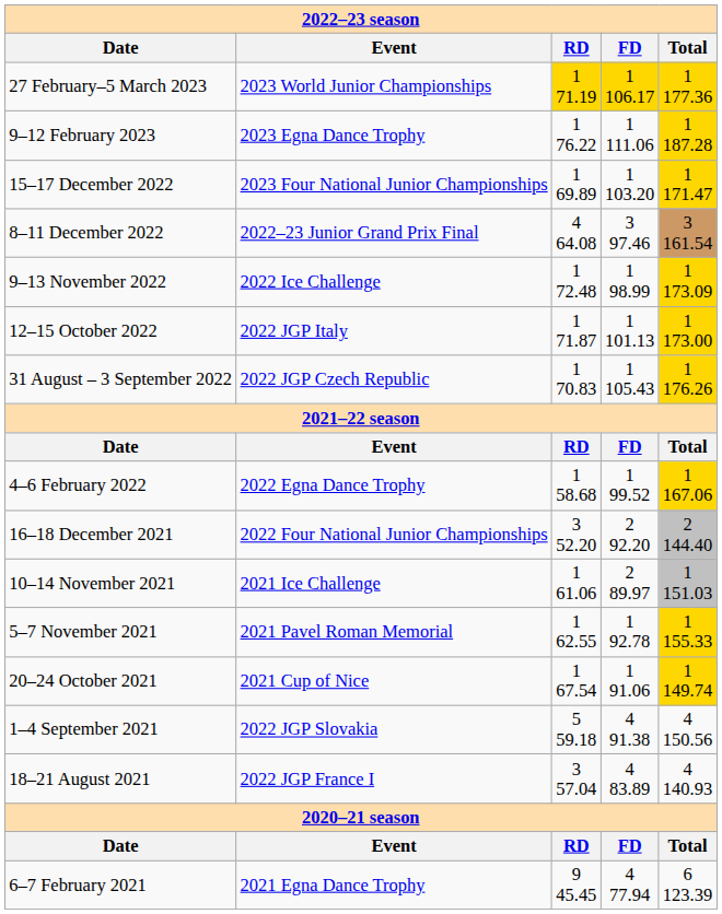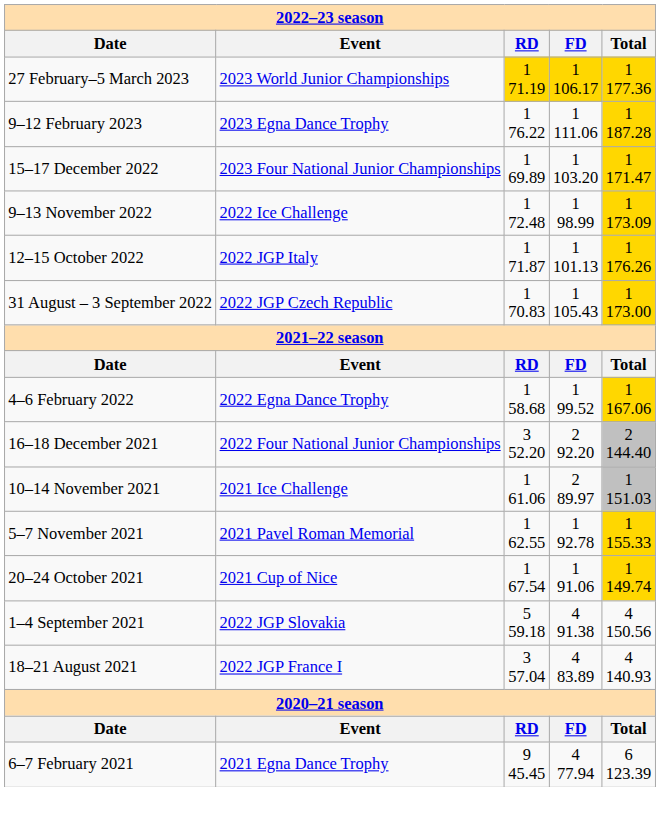 <table class="wikitable">
 <tr>
 <td style="background-color: #ffdead; " colspan=5 align=center><a href='#'><strong>2022–23 season</strong></a></td>
 </tr>
 <tr>
 <th>Date</th>
 <th>Event</th>
 <th><a href='#'>RD</a></th>
 <th><a href='#'>FD</a></th>
 <th>Total</th>
 </tr>
 <tr>
 <td>27 February–5 March 2023</td>
 <td><a href='#'>2023 World Junior Championships</a></td>
 <td align=center bgcolor=gold>1 <br> 71.19</td>
 <td align=center bgcolor=gold>1 <br> 106.17</td>
 <td align=center bgcolor=gold>1<br> 177.36</td>
 </tr>
 <tr>
 <td>9–12 February 2023</td>
 <td><a href='#'>2023 Egna Dance Trophy</a></td>
 <td align=center>1 <br> 76.22</td>
 <td align=center>1 <br> 111.06</td>
 <td align=center bgcolor=gold>1 <br> 187.28</td>
 </tr>
 <tr>
 <td>15–17 December 2022</td>
 <td><a href='#'>2023 Four National Junior Championships</a></td>
 <td align=center>1 <br> 69.89</td>
 <td align=center>1 <br> 103.20</td>
 <td align=center bgcolor=gold>1 <br> 171.47</td>
 </tr>
 <tr>
-<td>8–11 December 2022</td>
-<td><a href='#'>2022–23 Junior Grand Prix Final</a></td>
-<td align=center>4 <br> 64.08</td>
-<td align=center>3 <br> 97.46</td>
-<td align=center bgcolor=cc9966>3 <br> 161.54</td>
-</tr>
-<tr>
 <td>9–13 November 2022</td>
 <td><a href='#'>2022 Ice Challenge</a></td>
 <td align=center>1 <br> 72.48</td>
 <td align=center>1 <br> 98.99</td>
 <td align=center bgcolor=gold>1 <br> 173.09</td>
 </tr>
 <tr>
 <td>12–15 October 2022</td>
 <td><a href='#'>2022 JGP Italy</a></td>
 <td align=center>1 <br> 71.87</td>
 <td align=center>1 <br> 101.13</td>
-<td align=center bgcolor=gold>1 <br> 173.00</td>
+<td align=center bgcolor=gold>1 <br> 176.26</td>
 </tr>
 <tr>
 <td>31 August – 3 September 2022</td>
 <td><a href='#'>2022 JGP Czech Republic</a></td>
 <td align=center>1 <br> 70.83</td>
 <td align=center>1 <br> 105.43</td>
-<td align=center bgcolor=gold>1 <br> 176.26</td>
+<td align=center bgcolor=gold>1 <br> 173.00</td>
 </tr>
 <tr>
 <th style="background-color: #ffdead;" colspan=5 align=center><a href='#'>2021–22 season</a></th>
 </tr>
 <tr>
 <th>Date</th>
 <th>Event</th>
 <th><a href='#'>RD</a></th>
 <th><a href='#'>FD</a></th>
 <th>Total</th>
 </tr>
 <tr>
 <td>4–6 February 2022</td>
 <td><a href='#'>2022 Egna Dance Trophy</a></td>
 <td align=center>1 <br> 58.68</td>
 <td align=center>1 <br> 99.52</td>
 <td align=center bgcolor=gold>1 <br> 167.06</td>
 </tr>
 <tr>
 <td>16–18 December 2021</td>
 <td><a href='#'>2022 Four National Junior Championships</a></td>
 <td align=center>3 <br> 52.20</td>
 <td align=center>2 <br> 92.20</td>
 <td align=center bgcolor=silver>2 <br> 144.40</td>
 </tr>
 <tr>
 <td>10–14 November 2021</td>
 <td><a href='#'>2021 Ice Challenge</a></td>
 <td align=center>1 <br> 61.06</td>
 <td align=center>2 <br> 89.97</td>
 <td align=center bgcolor=silver>1 <br> 151.03</td>
 </tr>
 <tr>
 <td>5–7 November 2021</td>
 <td><a href='#'>2021 Pavel Roman Memorial</a></td>
 <td align=center>1 <br> 62.55</td>
 <td align=center>1 <br> 92.78</td>
 <td align=center bgcolor=gold>1 <br> 155.33</td>
 </tr>
 <tr>
 <td>20–24 October 2021</td>
 <td><a href='#'>2021 Cup of Nice</a></td>
 <td align=center>1 <br> 67.54</td>
 <td align=center>1 <br> 91.06</td>
 <td align=center bgcolor=gold>1 <br> 149.74</td>
 </tr>
 <tr>
 <td>1–4 September 2021</td>
 <td><a href='#'>2022 JGP Slovakia</a></td>
 <td align=center>5 <br> 59.18</td>
 <td align=center>4 <br> 91.38</td>
 <td align=center>4 <br> 150.56</td>
 </tr>
 <tr>
 <td>18–21 August 2021</td>
 <td><a href='#'>2022 JGP France I</a></td>
 <td align=center>3 <br> 57.04</td>
 <td align=center>4 <br> 83.89</td>
 <td align=center>4 <br> 140.93</td>
 </tr>
 <tr>
 <th style="background-color: #ffdead;" colspan=5 align=center><a href='#'>2020–21 season</a></th>
 </tr>
 <tr>
 <th>Date</th>
 <th>Event</th>
 <th><a href='#'>RD</a></th>
 <th><a href='#'>FD</a></th>
 <th>Total</th>
 </tr>
 <tr>
 <td>6–7 February 2021</td>
 <td><a href='#'>2021 Egna Dance Trophy</a></td>
 <td align=center>9 <br> 45.45</td>
 <td align=center>4 <br> 77.94</td>
 <td align=center>6 <br> 123.39</td>
 </tr>
 </table>
